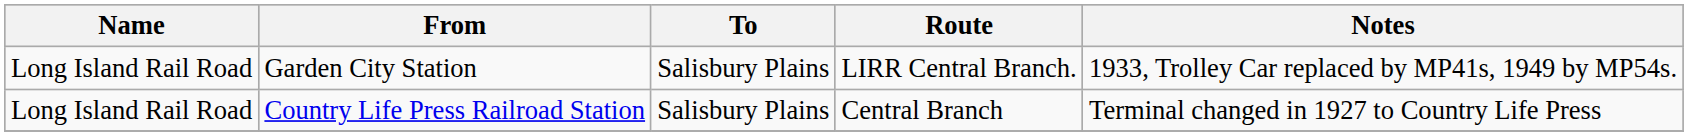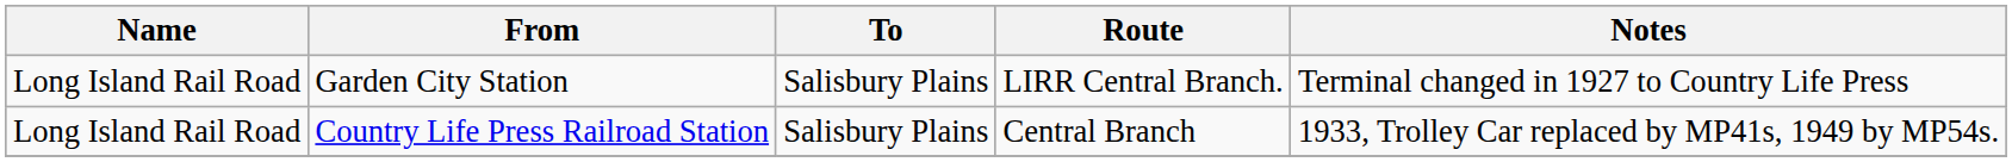 <table class=wikitable>
 <tr>
 <th>Name</th>
 <th>From</th>
 <th>To</th>
 <th>Route</th>
 <th>Notes</th>
 </tr>
 <tr>
 <td>Long Island Rail Road</td>
 <td>Garden City Station</td>
 <td>Salisbury Plains</td>
 <td>LIRR Central Branch.</td>
-<td>1933, Trolley Car replaced by MP41s, 1949 by MP54s.</td>
+<td>Terminal changed in 1927 to Country Life Press</td>
 </tr>
 <tr>
 <td>Long Island Rail Road</td>
 <td><a href='#'>Country Life Press Railroad Station</a></td>
 <td>Salisbury Plains</td>
 <td>Central Branch</td>
-<td>Terminal changed in 1927 to Country Life Press</td>
+<td>1933, Trolley Car replaced by MP41s, 1949 by MP54s.</td>
 </tr>
 <tr>
 </tr>
 </table>
